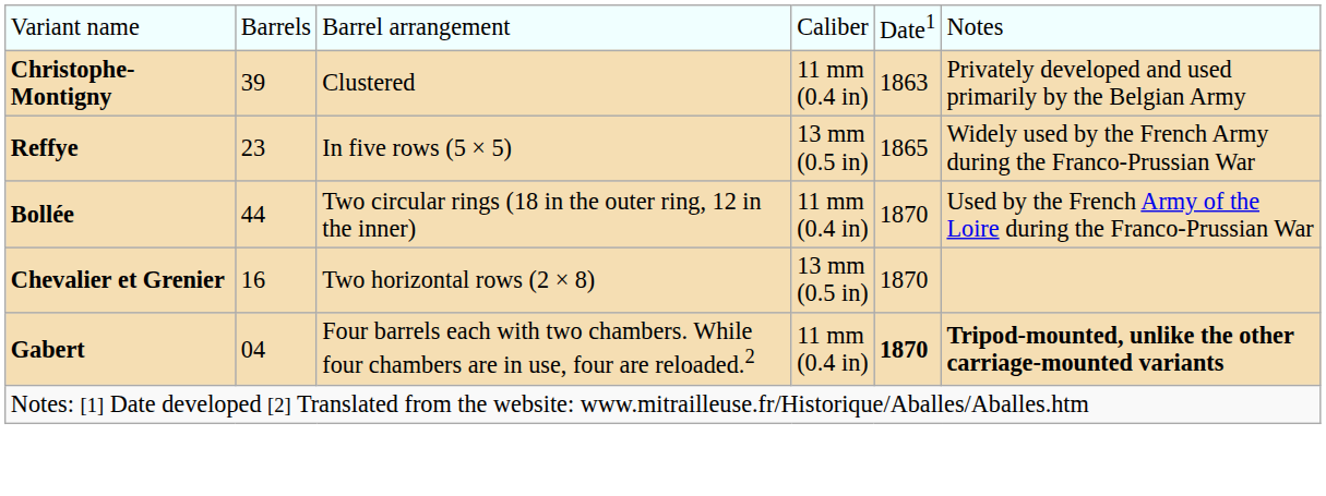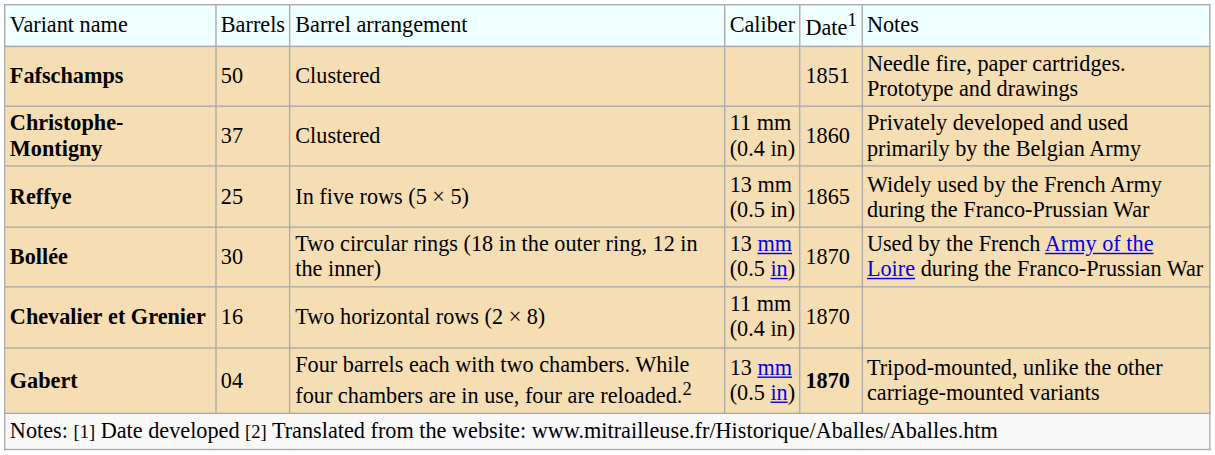 <table class="wikitable">
 <tr bgcolor="azure">
 <td style="background:azure;">Variant name</td>
 <td>Barrels</td>
 <td>Barrel arrangement</td>
 <td>Caliber</td>
 <td>Date<sup>1</sup></td>
 <td>Notes</td>
 </tr>
 <tr bgcolor="wheat">
+<td><strong>Fafschamps</strong></td>
+<td>50</td>
+<td>Clustered</td>
+<td></td>
+<td>1851</td>
+<td>Needle fire, paper cartridges. Prototype and drawings</td>
+</tr>
+<tr bgcolor="wheat">
 <td><strong>Christophe-Montigny </strong></td>
-<td>39</td>
+<td>37</td>
 <td>Clustered</td>
 <td>11 mm <br>(0.4 in)</td>
-<td>1863</td>
+<td>1860</td>
 <td>Privately developed and used primarily by the Belgian Army</td>
 </tr>
 <tr bgcolor="wheat" >
 <td><strong>Reffye</strong></td>
-<td>23</td>
+<td>25</td>
 <td>In five rows (5 × 5)</td>
 <td>13 mm <br>(0.5 in)</td>
 <td>1865</td>
 <td>Widely used by the French Army during the Franco-Prussian War</td>
 </tr>
 <tr bgcolor="wheat">
 <td><strong> Bollée </strong></td>
-<td>44</td>
+<td>30</td>
 <td>Two circular rings (18 in the outer ring, 12 in the inner)</td>
-<td>11 mm <br>(0.4 in)</td>
+<td>13 <a href='#'>mm</a> <br>(0.5 <a href='#'>in</a>)</td>
 <td>1870</td>
 <td>Used by the French <a href='#'>Army of the Loire</a> during the Franco-Prussian War</td>
 </tr>
 <tr bgcolor="wheat">
 <td><strong>Chevalier et Grenier</strong></td>
 <td>16</td>
 <td>Two horizontal rows (2 × 8)</td>
-<td>13 mm <br>(0.5 in)</td>
+<td>11 mm <br>(0.4 in)</td>
 <td>1870</td>
 <td> </td>
 </tr>
 <tr bgcolor="wheat">
 <td><strong>Gabert</strong></td>
 <td>04</td>
 <td>Four barrels each with two chambers.  While four chambers are in use, four are reloaded.<sup>2</sup></td>
-<td>11 mm <br>(0.4 in)</td>
+<td>13 <a href='#'>mm</a> <br>(0.5 <a href='#'>in</a>)</td>
 <td><strong>1870</strong></td>
-<td><strong>Tripod-mounted, unlike the other carriage-mounted variants</strong></td>
+<td>Tripod-mounted, unlike the other carriage-mounted variants</td>
 </tr>
 <tr>
 <td colspan="6">Notes: <small>[1]</small> Date developed <small>[2]</small> Translated from the website: www.mitrailleuse.fr/Historique/Aballes/Aballes.htm</td>
 </tr>
 </table>
